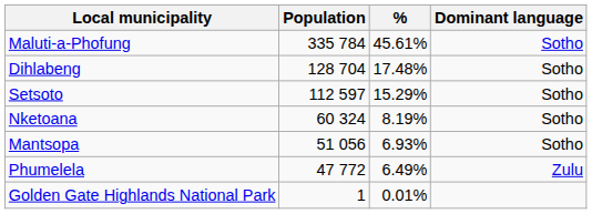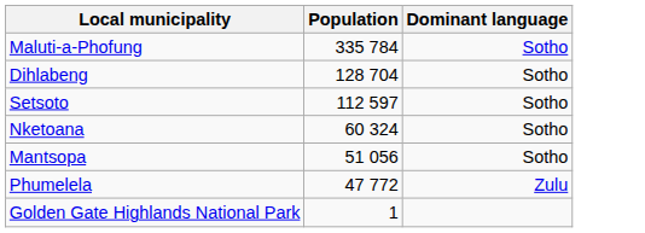 <table class="wikitable" style="font-size: 95%; text-align: right">
 <tr>
 <th>Local municipality</th>
 <th>Population</th>
-<th>%</th>
 <th>Dominant language</th>
 </tr>
 <tr>
 <td align=left><a href='#'>Maluti-a-Phofung</a></td>
 <td>335 784</td>
-<td>45.61%</td>
 <td><a href='#'>Sotho</a></td>
 </tr>
 <tr>
 <td align=left><a href='#'>Dihlabeng</a></td>
 <td>128 704</td>
-<td>17.48%</td>
 <td>Sotho</td>
 </tr>
 <tr>
 <td align=left><a href='#'>Setsoto</a></td>
 <td>112 597</td>
-<td>15.29%</td>
 <td>Sotho</td>
 </tr>
 <tr>
 <td align=left><a href='#'>Nketoana</a></td>
 <td>60 324</td>
-<td>8.19%</td>
 <td>Sotho</td>
 </tr>
 <tr>
 <td align=left><a href='#'>Mantsopa</a></td>
 <td>51 056</td>
-<td>6.93%</td>
 <td>Sotho</td>
 </tr>
 <tr>
 <td align=left><a href='#'>Phumelela</a></td>
 <td>47 772</td>
-<td>6.49%</td>
 <td><a href='#'>Zulu</a></td>
 </tr>
 <tr>
 <td align=left><a href='#'>Golden Gate Highlands National Park</a></td>
 <td>1</td>
-<td>0.01%</td>
 <td></td>
 </tr>
 </table>
